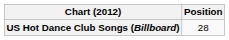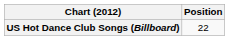 <table class="wikitable plainrowheaders" style="text-align:center">
 <tr>
 <th scope="col">Chart (2012)</th>
 <th scope="col">Position</th>
 </tr>
 <tr>
 <th scope="row">US Hot Dance Club Songs (<em>Billboard</em>)</th>
-<td>28</td>
+<td>22</td>
 </tr>
 </table>
